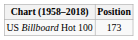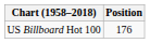 <table class="wikitable plainrowheaders">
 <tr>
 <th>Chart (1958–2018)</th>
 <th>Position</th>
 </tr>
 <tr>
 <td>US <em>Billboard</em> Hot 100</td>
-<td style="text-align:center;">173</td>
+<td style="text-align:center;">176</td>
 </tr>
 </table>
